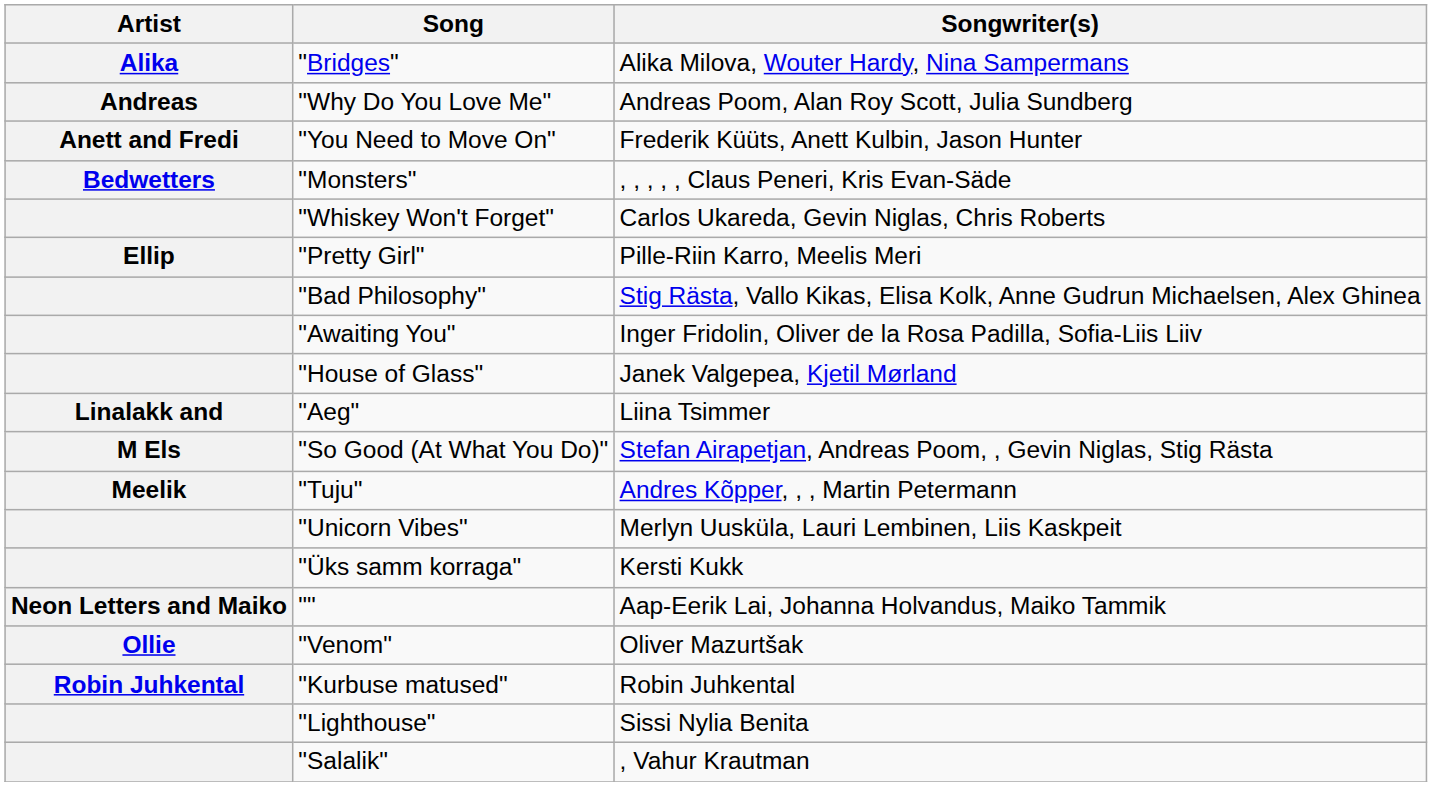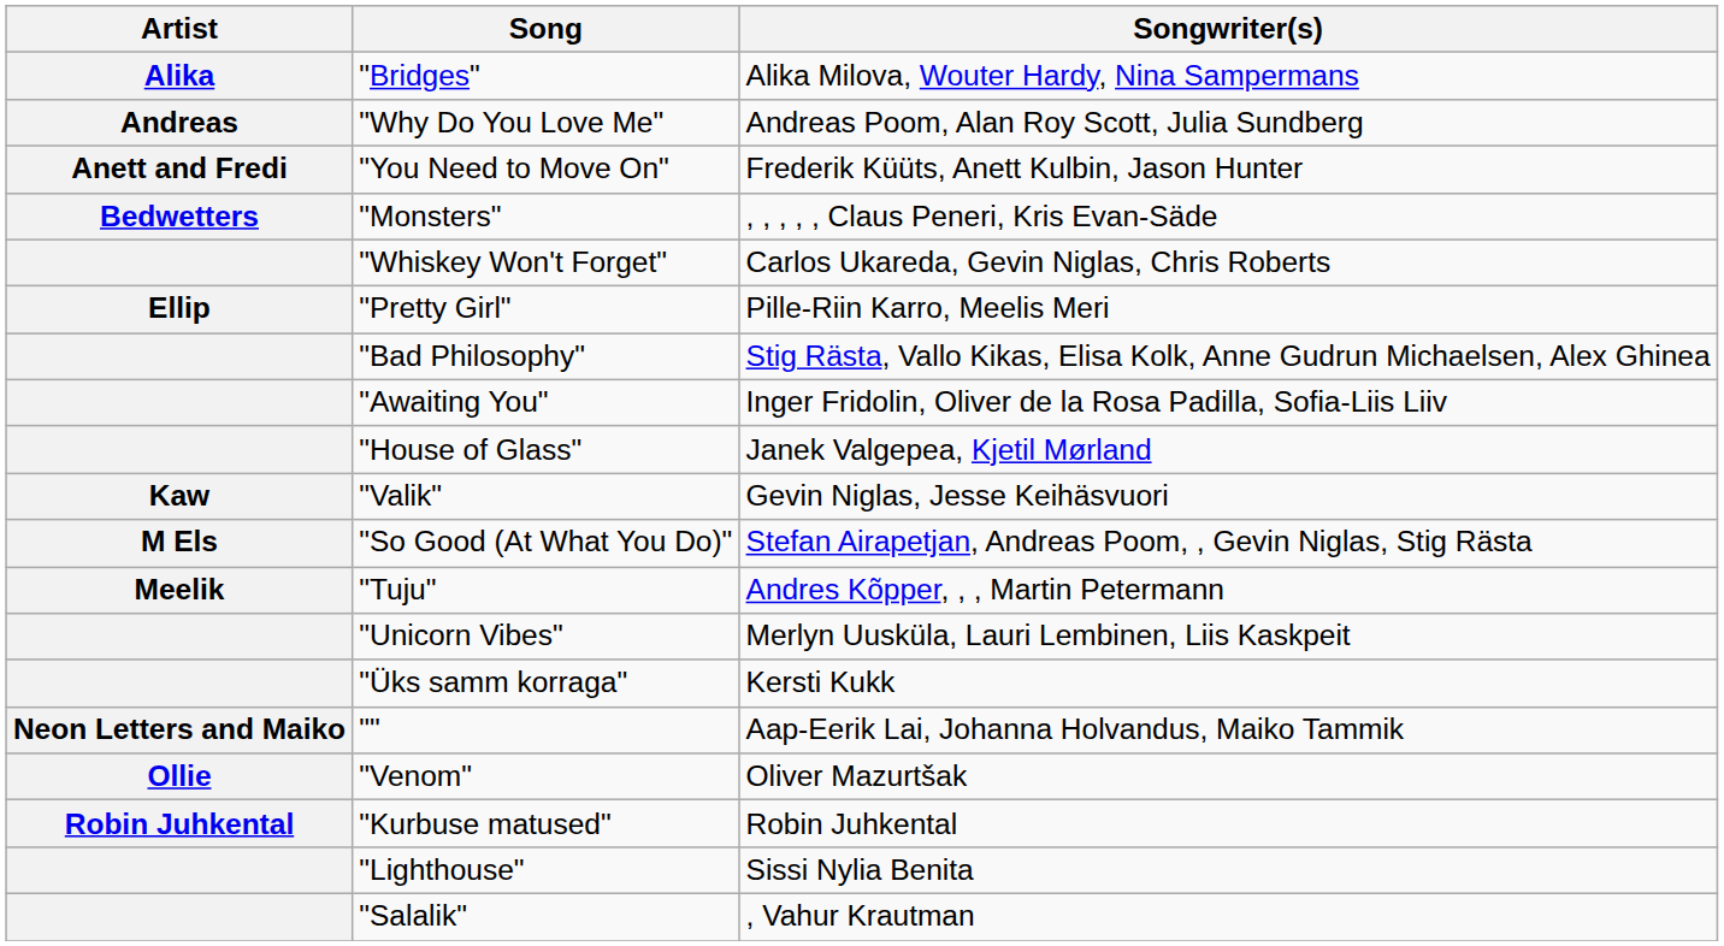 <table class="sortable wikitable plainrowheaders" style="margin: 1em auto 1em auto">
 <tr>
 <th scope="col">Artist</th>
 <th scope="col">Song</th>
 <th class="unsortable" scope="col">Songwriter(s)</th>
 </tr>
 <tr>
 <th scope="row"><a href='#'>Alika</a></th>
 <td>"<a href='#'>Bridges</a>"</td>
 <td>Alika Milova, <a href='#'>Wouter Hardy</a>, <a href='#'>Nina Sampermans</a></td>
 </tr>
 <tr>
 <th scope="row">Andreas</th>
 <td>"Why Do You Love Me"</td>
 <td>Andreas Poom, Alan Roy Scott, Julia Sundberg</td>
 </tr>
 <tr>
 <th scope="row">Anett and Fredi</th>
 <td>"You Need to Move On"</td>
 <td>Frederik Küüts, Anett Kulbin, Jason Hunter</td>
 </tr>
 <tr>
 <th scope="row"><a href='#'>Bedwetters</a></th>
 <td>"Monsters"</td>
 <td>, , , , , Claus Peneri, Kris Evan-Säde</td>
 </tr>
 <tr>
 <th scope="row"></th>
 <td>"Whiskey Won't Forget"</td>
 <td>Carlos Ukareda, Gevin Niglas, Chris Roberts</td>
 </tr>
 <tr>
 <th scope="row">Ellip</th>
 <td>"Pretty Girl"</td>
 <td>Pille-Riin Karro, Meelis Meri</td>
 </tr>
 <tr>
 <th scope="row"></th>
 <td>"Bad Philosophy"</td>
 <td><a href='#'>Stig Rästa</a>, Vallo Kikas, Elisa Kolk, Anne Gudrun Michaelsen, Alex Ghinea</td>
 </tr>
 <tr>
 <th scope="row"></th>
 <td>"Awaiting You"</td>
 <td>Inger Fridolin, Oliver de la Rosa Padilla, Sofia-Liis Liiv</td>
 </tr>
 <tr>
 <th scope="row"></th>
 <td>"House of Glass"</td>
 <td>Janek Valgepea, <a href='#'>Kjetil Mørland</a></td>
 </tr>
 <tr>
-<th scope="row">Linalakk and </th>
-<td>"Aeg"</td>
-<td>Liina Tsimmer</td>
+<th scope="row">Kaw</th>
+<td>"Valik"</td>
+<td>Gevin Niglas, Jesse Keihäsvuori</td>
 </tr>
 <tr>
 <th scope="row">M Els</th>
 <td>"So Good (At What You Do)"</td>
 <td><a href='#'>Stefan Airapetjan</a>, Andreas Poom, , Gevin Niglas, Stig Rästa</td>
 </tr>
 <tr>
 <th scope="row">Meelik</th>
 <td>"Tuju"</td>
 <td><a href='#'>Andres Kõpper</a>, , , Martin Petermann</td>
 </tr>
 <tr>
 <th scope="row"></th>
 <td>"Unicorn Vibes"</td>
 <td>Merlyn Uusküla, Lauri Lembinen, Liis Kaskpeit</td>
 </tr>
 <tr>
 <th scope="row"></th>
 <td>"Üks samm korraga"</td>
 <td>Kersti Kukk</td>
 </tr>
 <tr>
 <th scope="row">Neon Letters and Maiko</th>
 <td>"" </td>
 <td>Aap-Eerik Lai, Johanna Holvandus, Maiko Tammik</td>
 </tr>
 <tr>
 <th scope="row"><a href='#'>Ollie</a></th>
 <td>"Venom"</td>
 <td>Oliver Mazurtšak</td>
 </tr>
 <tr>
 <th scope="row"><a href='#'>Robin Juhkental</a></th>
 <td>"Kurbuse matused"</td>
 <td>Robin Juhkental</td>
 </tr>
 <tr>
 <th scope="row"></th>
 <td>"Lighthouse"</td>
 <td>Sissi Nylia Benita</td>
 </tr>
 <tr>
 <th scope="row"></th>
 <td>"Salalik"</td>
 <td>, Vahur Krautman</td>
 </tr>
 </table>
